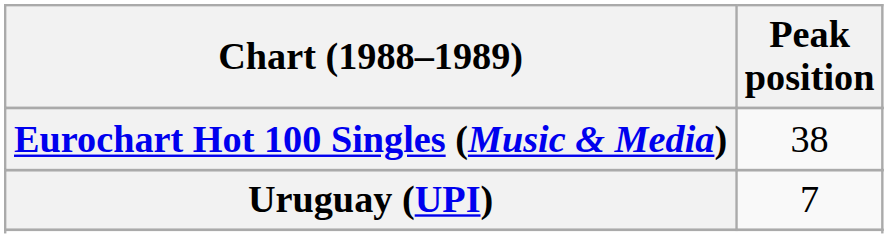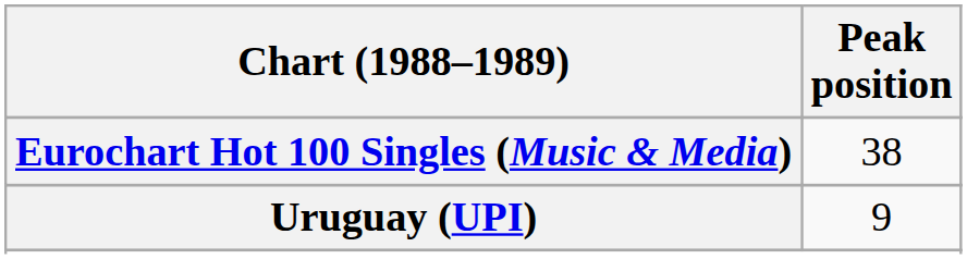 <table class="wikitable sortable plainrowheaders" style="text-align:center">
 <tr>
 <th scope="col">Chart (1988–1989)</th>
 <th scope="col">Peak<br>position</th>
 </tr>
 <tr>
 </tr>
 <tr>
 </tr>
 <tr>
 <th scope="row"><a href='#'>Eurochart Hot 100 Singles</a> (<em><a href='#'>Music & Media</a></em>)</th>
 <td align="center">38</td>
 </tr>
 <tr>
 </tr>
 <tr>
 </tr>
 <tr>
 </tr>
 <tr>
 </tr>
 <tr>
 </tr>
 <tr>
 </tr>
 <tr>
 <th scope="row">Uruguay (<a href='#'>UPI</a>)</th>
-<td align="center">7</td>
+<td align="center">9</td>
 </tr>
 <tr>
 </tr>
 <tr>
 </tr>
 </table>
